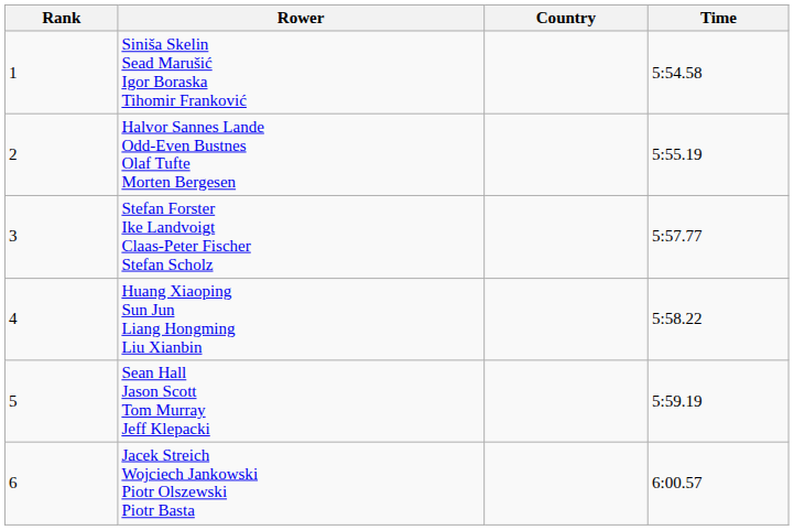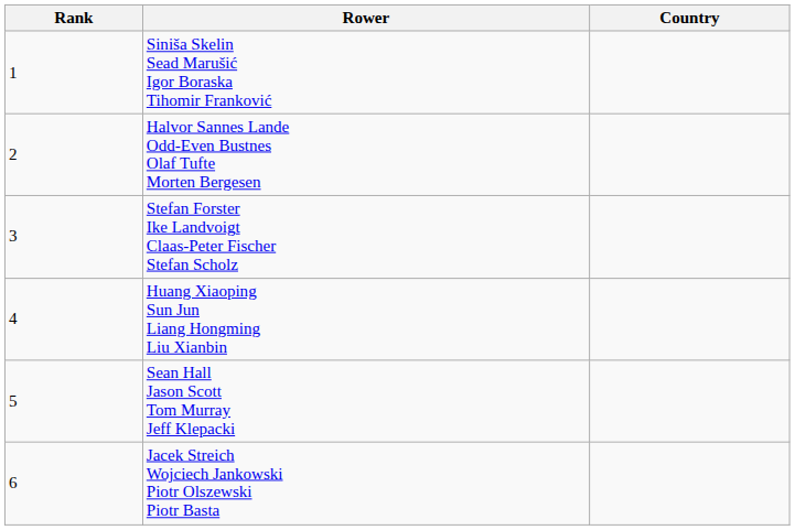 <table class="wikitable sortable" width=60%>
 <tr>
 <th>Rank</th>
 <th>Rower</th>
 <th>Country</th>
-<th>Time</th>
 </tr>
 <tr>
 <td>1</td>
 <td><a href='#'>Siniša Skelin</a><br><a href='#'>Sead Marušić</a><br><a href='#'>Igor Boraska</a><br><a href='#'>Tihomir Franković</a></td>
 <td></td>
-<td>5:54.58</td>
 </tr>
 <tr>
 <td>2</td>
 <td><a href='#'>Halvor Sannes Lande</a><br><a href='#'>Odd-Even Bustnes</a><br><a href='#'>Olaf Tufte</a><br><a href='#'>Morten Bergesen</a></td>
 <td></td>
-<td>5:55.19</td>
 </tr>
 <tr>
 <td>3</td>
 <td><a href='#'>Stefan Forster</a><br><a href='#'>Ike Landvoigt</a><br><a href='#'>Claas-Peter Fischer</a><br><a href='#'>Stefan Scholz</a></td>
 <td></td>
-<td>5:57.77</td>
 </tr>
 <tr>
 <td>4</td>
 <td><a href='#'>Huang Xiaoping</a><br><a href='#'>Sun Jun</a><br><a href='#'>Liang Hongming</a><br><a href='#'>Liu Xianbin</a></td>
 <td></td>
-<td>5:58.22</td>
 </tr>
 <tr>
 <td>5</td>
 <td><a href='#'>Sean Hall</a><br><a href='#'>Jason Scott</a><br><a href='#'>Tom Murray</a><br><a href='#'>Jeff Klepacki</a></td>
 <td></td>
-<td>5:59.19</td>
 </tr>
 <tr>
 <td>6</td>
 <td><a href='#'>Jacek Streich</a><br><a href='#'>Wojciech Jankowski</a><br><a href='#'>Piotr Olszewski</a><br><a href='#'>Piotr Basta</a></td>
 <td></td>
-<td>6:00.57</td>
 </tr>
 </table>
